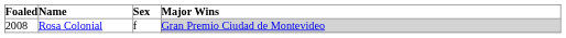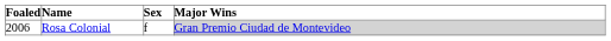 <table cellpadding="0" border="1" style="border-collapse: collapse; font-size:90%">
 <tr>
 <td width="35px"><strong>Foaled</strong></td>
 <td width="120px"><strong>Name</strong></td>
 <td width="35px"><strong>Sex</strong></td>
 <td width="510px"><strong>Major Wins</strong></td>
 </tr>
 <tr>
-<td>2008</td>
+<td>2006</td>
 <td><a href='#'>Rosa Colonial</a></td>
 <td>f</td>
 <td style="background: lightgrey;"><a href='#'>Gran Premio Ciudad de Montevideo</a></td>
 </tr>
 </table>
